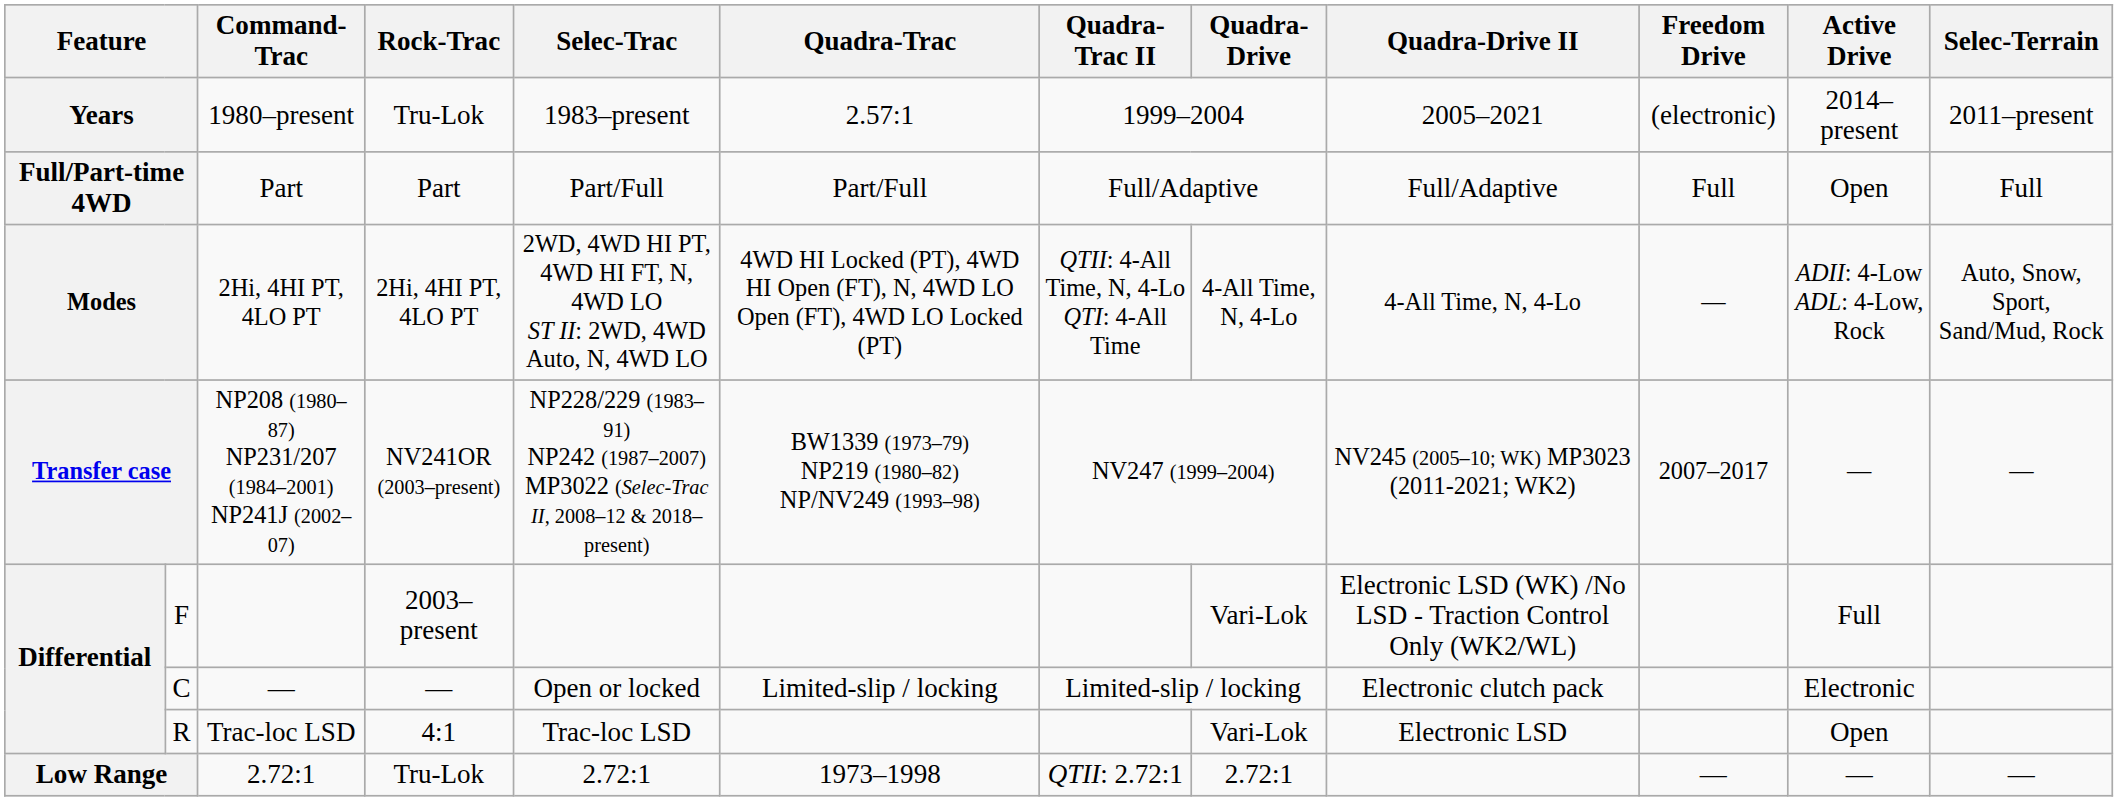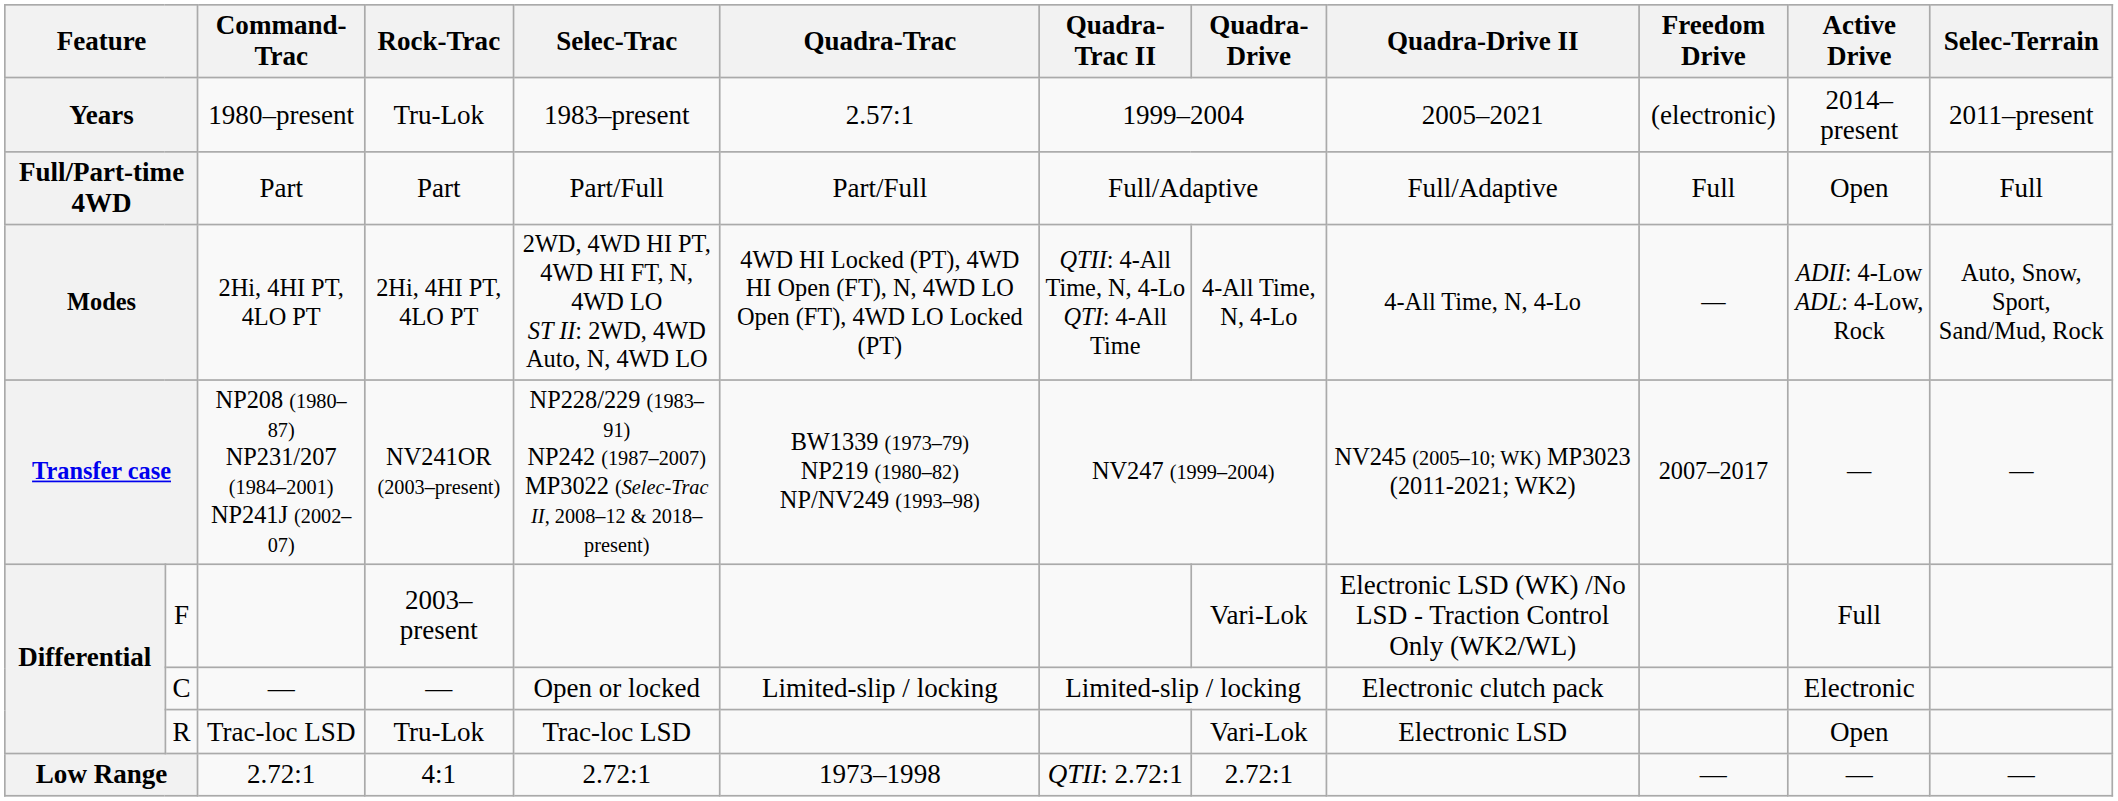 <table class="wikitable" style="font-size:100%;text-align:center;">
 <tr>
 <th colspan=2>Feature</th>
 <th>Command-Trac</th>
 <th>Rock-Trac</th>
 <th>Selec-Trac</th>
 <th>Quadra-Trac</th>
 <th>Quadra-Trac II</th>
 <th>Quadra-Drive</th>
 <th>Quadra-Drive II</th>
 <th>Freedom Drive</th>
 <th>Active Drive</th>
 <th>Selec-Terrain</th>
 </tr>
 <tr>
 <th colspan=2>Years</th>
 <td> 1980–present</td>
 <td> Tru-Lok</td>
 <td> 1983–present</td>
 <td> 2.57:1</td>
 <td colspan=2>1999–2004</td>
 <td>2005–2021</td>
 <td>(electronic)</td>
 <td> 2014–present</td>
 <td>2011–present</td>
 </tr>
 <tr>
 <th colspan=2>Full/Part-time 4WD</th>
 <td> Part</td>
 <td> Part</td>
 <td> Part/Full</td>
 <td> Part/Full</td>
 <td colspan=2>Full/Adaptive</td>
 <td>Full/Adaptive</td>
 <td>Full</td>
 <td> Open</td>
 <td>Full</td>
 </tr>
 <tr style="font-size:90%;">
 <th colspan=2>Modes</th>
 <td> 2Hi, 4HI PT, 4LO PT</td>
 <td> 2Hi, 4HI PT, 4LO PT</td>
 <td> 2WD, 4WD HI PT, 4WD HI FT, N, 4WD LO<br><em>ST II</em>: 2WD, 4WD Auto, N, 4WD LO</td>
 <td> 4WD HI Locked (PT), 4WD HI Open (FT), N, 4WD LO Open (FT), 4WD LO Locked (PT)</td>
 <td><em>QTII</em>: 4-All Time, N, 4-Lo<br><em>QTI</em>: 4-All Time</td>
 <td> 4-All Time, N, 4-Lo</td>
 <td>4-All Time, N, 4-Lo</td>
 <td>—</td>
 <td> <em>ADII</em>: 4-Low<br><em>ADL</em>: 4-Low, Rock</td>
 <td>Auto, Snow, Sport, Sand/Mud, Rock</td>
 </tr>
 <tr style="font-size:90%;">
 <th colspan=2><a href='#'>Transfer case</a></th>
 <td> NP208 <small>(1980–87)</small><br>NP231/207 <small>(1984–2001)</small><br>NP241J <small>(2002–07)</small></td>
 <td> NV241OR <small>(2003–present)</small></td>
 <td> NP228/229 <small>(1983–91)</small><br>NP242 <small>(1987–2007)</small><br>MP3022 <small>(<em>Selec-Trac II</em>, 2008–12 & 2018–present)</small></td>
 <td> BW1339 <small>(1973–79)</small><br>NP219 <small>(1980–82)</small><br>NP/NV249 <small>(1993–98)</small></td>
 <td colspan=2>NV247 <small>(1999–2004)</small><br></td>
 <td>NV245 <small>(2005–10; WK)</small> MP3023 (2011-2021; WK2)</td>
 <td>2007–2017</td>
 <td> —</td>
 <td>—</td>
 </tr>
 <tr>
 <th rowspan=3>Differential</th>
 <td>F</td>
 <td></td>
 <td> 2003–present</td>
 <td></td>
 <td></td>
 <td></td>
 <td>Vari-Lok</td>
 <td>Electronic LSD (WK) /No LSD -  Traction Control Only (WK2/WL)</td>
 <td></td>
 <td> Full</td>
 <td></td>
 </tr>
 <tr>
 <td>C</td>
 <td> —</td>
 <td> —</td>
 <td> Open or locked</td>
 <td> Limited-slip / locking</td>
 <td colspan=2>Limited-slip / locking</td>
 <td>Electronic clutch pack</td>
 <td></td>
 <td> Electronic</td>
 <td></td>
 </tr>
 <tr>
 <td>R</td>
 <td> Trac-loc LSD</td>
-<td> 4:1</td>
+<td> Tru-Lok</td>
 <td> Trac-loc LSD</td>
 <td></td>
 <td></td>
 <td>Vari-Lok</td>
 <td>Electronic LSD</td>
 <td></td>
 <td> Open</td>
 <td></td>
 </tr>
 <tr>
 <th colspan=2>Low Range</th>
 <td> 2.72:1</td>
-<td> Tru-Lok</td>
+<td> 4:1</td>
 <td> 2.72:1</td>
 <td> 1973–1998</td>
 <td><em>QTII</em>: 2.72:1</td>
 <td> 2.72:1</td>
 <td></td>
 <td>—</td>
 <td> —</td>
 <td>—</td>
 </tr>
 </table>
